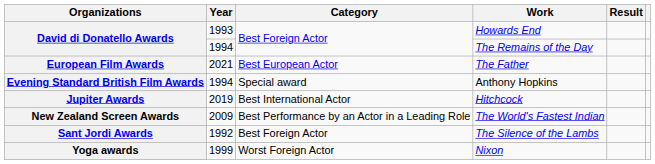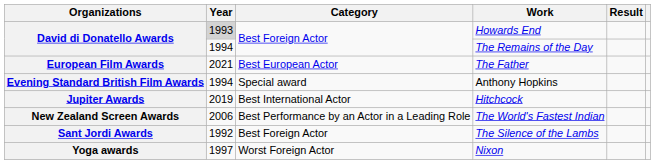 <table class= "wikitable plainrowheaders sortable">
 <tr>
 <th>Organizations</th>
 <th scope="col">Year</th>
 <th scope="col">Category</th>
 <th scope="col">Work</th>
 <th scope="col">Result</th>
 <th scope="col" class="unsortable"></th>
 </tr>
 <tr>
 <th scope="row" rowspan="2"><a href='#'>David di Donatello Awards</a></th>
-<td>1993</td>
+<td style="background: lightgrey;">1993</td>
 <td rowspan="2"><a href='#'>Best Foreign Actor</a></td>
 <td><em><a href='#'>Howards End</a></em></td>
 <td></td>
 <td></td>
 </tr>
 <tr>
 <td>1994</td>
 <td><em><a href='#'>The Remains of the Day</a></em></td>
 <td></td>
 <td></td>
 </tr>
 <tr>
 <th scope="row" rowspan="1"><a href='#'>European Film Awards</a></th>
 <td>2021</td>
 <td><a href='#'>Best European Actor</a></td>
 <td><em><a href='#'>The Father</a></em></td>
 <td></td>
 <td></td>
 </tr>
 <tr>
 <th scope="row" rowspan="1"><a href='#'>Evening Standard British Film Awards</a></th>
 <td>1994</td>
 <td>Special award</td>
 <td>Anthony Hopkins</td>
 <td></td>
 <td></td>
 </tr>
 <tr>
 <th scope="row" rowspan="1"><a href='#'>Jupiter Awards</a></th>
 <td>2019</td>
 <td>Best International Actor</td>
 <td><em><a href='#'>Hitchcock</a></em></td>
 <td></td>
 <td></td>
 </tr>
 <tr>
 <th scope="row" rowspan="1">New Zealand Screen Awards</th>
-<td>2009</td>
+<td>2006</td>
 <td>Best Performance by an Actor in a Leading Role</td>
 <td><em><a href='#'>The World's Fastest Indian</a></em></td>
 <td></td>
 <td></td>
 </tr>
 <tr>
 <th scope="row" rowspan="1"><a href='#'>Sant Jordi Awards</a></th>
 <td>1992</td>
 <td>Best Foreign Actor</td>
 <td><em><a href='#'>The Silence of the Lambs</a></em></td>
 <td></td>
 <td></td>
 </tr>
 <tr>
 <th scope="row" rowspan="2">Yoga awards</th>
-<td>1999</td>
+<td>1997</td>
 <td>Worst Foreign Actor</td>
 <td><em><a href='#'>Nixon</a></em></td>
 <td></td>
 <td></td>
 </tr>
 </table>
